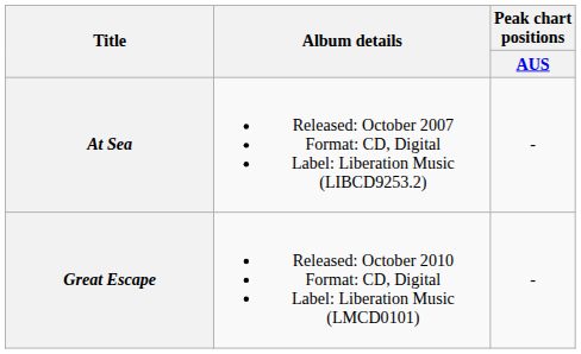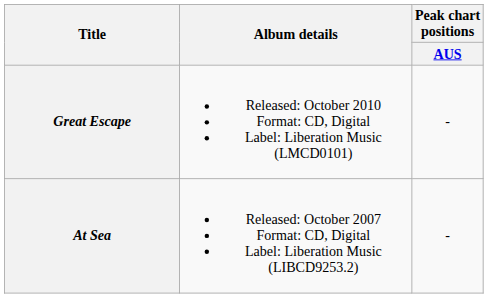 <table class="wikitable plainrowheaders" style="text-align:center;" border="1">
 <tr>
 <th scope="col" rowspan="2" style="width:12em;">Title</th>
 <th scope="col" rowspan="2" style="width:16em;">Album details</th>
 <th scope="col" colspan="1">Peak chart<br>positions</th>
 </tr>
 <tr>
 <th scope="col" style="text-align:center;"><a href='#'>AUS</a><br></th>
 </tr>
 <tr>
+<th scope="row"><em>Great Escape</em></th>
+<td><br><ul><li>Released: October 2010</li><li>Format: CD, Digital</li><li>Label: Liberation Music (LMCD0101)</li></ul></td>
+<td align="center">-</td>
+</tr>
+<tr>
 <th scope="row"><em>At Sea</em></th>
 <td><br><ul><li>Released: October 2007</li><li>Format: CD, Digital</li><li>Label: Liberation Music (LIBCD9253.2)</li></ul></td>
 <td align="center">-</td>
 </tr>
-<tr>
-<th scope="row"><em>Great Escape</em></th>
-<td><br><ul><li>Released: October 2010</li><li>Format: CD, Digital</li><li>Label: Liberation Music (LMCD0101)</li></ul></td>
-<td align="center">-</td>
-</tr>
 </table>
